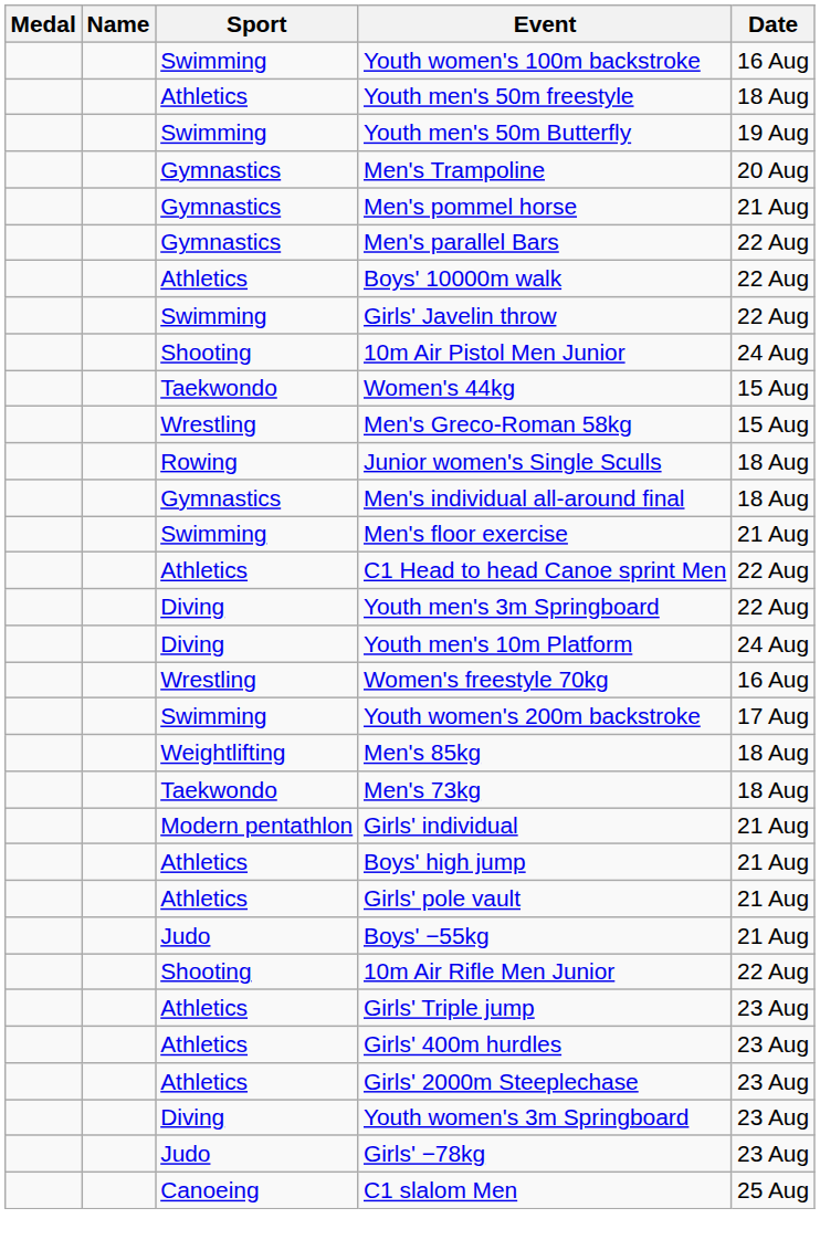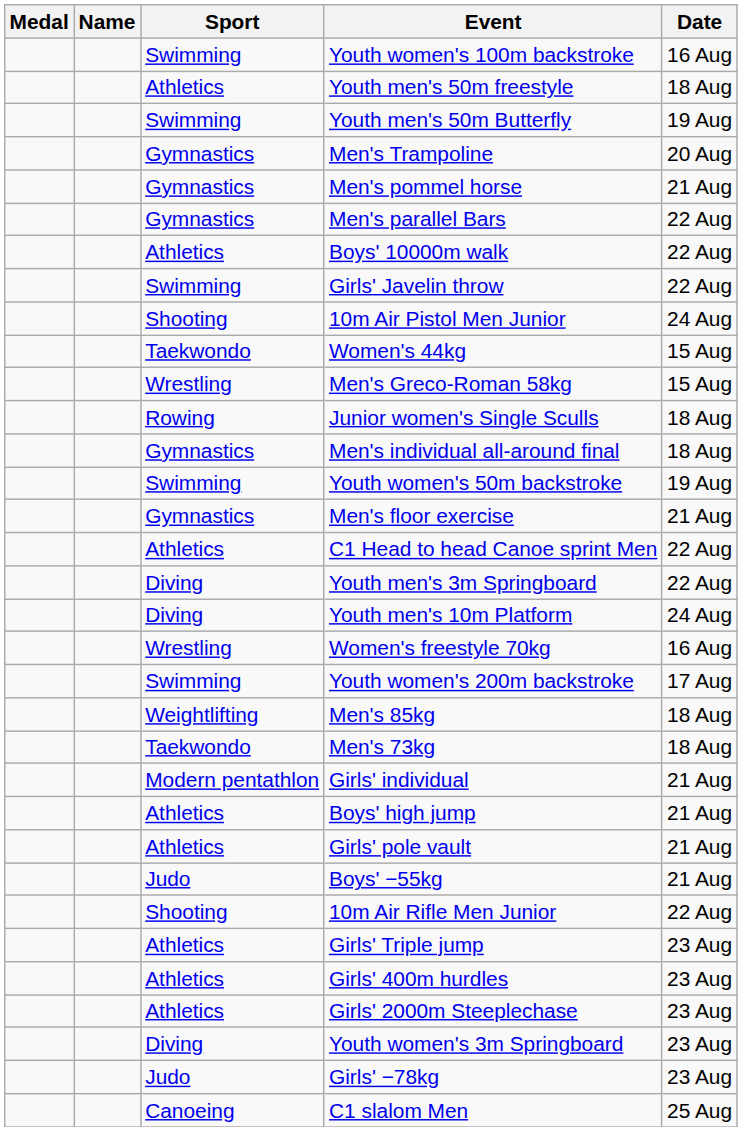 <table class="wikitable sortable" style="font-size:90%">
 <tr>
 <th>Medal</th>
 <th>Name</th>
 <th>Sport</th>
 <th>Event</th>
 <th>Date</th>
 </tr>
 <tr>
 <td></td>
 <td></td>
 <td><a href='#'>Swimming</a></td>
 <td><a href='#'>Youth women's 100m backstroke</a></td>
 <td>16 Aug</td>
 </tr>
 <tr>
 <td></td>
 <td></td>
 <td><a href='#'>Athletics</a></td>
 <td><a href='#'>Youth men's 50m freestyle</a></td>
 <td>18 Aug</td>
 </tr>
 <tr>
 <td></td>
 <td></td>
 <td><a href='#'>Swimming</a></td>
 <td><a href='#'>Youth men's 50m Butterfly</a></td>
 <td>19 Aug</td>
 </tr>
 <tr>
 <td></td>
 <td></td>
 <td><a href='#'>Gymnastics</a></td>
 <td><a href='#'>Men's Trampoline</a></td>
 <td>20 Aug</td>
 </tr>
 <tr>
 <td></td>
 <td></td>
 <td><a href='#'>Gymnastics</a></td>
 <td><a href='#'>Men's pommel horse</a></td>
 <td>21 Aug</td>
 </tr>
 <tr>
 <td></td>
 <td></td>
 <td><a href='#'>Gymnastics</a></td>
 <td><a href='#'>Men's parallel Bars</a></td>
 <td>22 Aug</td>
 </tr>
 <tr>
 <td></td>
 <td></td>
 <td><a href='#'>Athletics</a></td>
 <td><a href='#'>Boys' 10000m walk</a></td>
 <td>22 Aug</td>
 </tr>
 <tr>
 <td></td>
 <td></td>
 <td><a href='#'>Swimming</a></td>
 <td><a href='#'>Girls' Javelin throw</a></td>
 <td>22 Aug</td>
 </tr>
 <tr>
 <td></td>
 <td></td>
 <td><a href='#'>Shooting</a></td>
 <td><a href='#'>10m Air Pistol Men Junior</a></td>
 <td>24 Aug</td>
 </tr>
 <tr>
 <td></td>
 <td></td>
 <td><a href='#'>Taekwondo</a></td>
 <td><a href='#'>Women's 44kg</a></td>
 <td>15 Aug</td>
 </tr>
 <tr>
 <td></td>
 <td></td>
 <td><a href='#'>Wrestling</a></td>
 <td><a href='#'>Men's Greco-Roman 58kg</a></td>
 <td>15 Aug</td>
 </tr>
 <tr>
 <td></td>
 <td></td>
 <td><a href='#'>Rowing</a></td>
 <td><a href='#'>Junior women's Single Sculls</a></td>
 <td>18 Aug</td>
 </tr>
 <tr>
 <td></td>
 <td></td>
 <td><a href='#'>Gymnastics</a></td>
 <td><a href='#'>Men's individual all-around final</a></td>
 <td>18 Aug</td>
 </tr>
 <tr>
 <td></td>
 <td></td>
 <td><a href='#'>Swimming</a></td>
+<td><a href='#'>Youth women's 50m backstroke</a></td>
+<td>19 Aug</td>
+</tr>
+<tr>
+<td></td>
+<td></td>
+<td><a href='#'>Gymnastics</a></td>
 <td><a href='#'>Men's floor exercise</a></td>
 <td>21 Aug</td>
 </tr>
 <tr>
 <td></td>
 <td></td>
 <td><a href='#'>Athletics</a></td>
 <td><a href='#'>C1 Head to head Canoe sprint Men</a></td>
 <td>22 Aug</td>
 </tr>
 <tr>
 <td></td>
 <td></td>
 <td><a href='#'>Diving</a></td>
 <td><a href='#'>Youth men's 3m Springboard</a></td>
 <td>22 Aug</td>
 </tr>
 <tr>
 <td></td>
 <td></td>
 <td><a href='#'>Diving</a></td>
 <td><a href='#'>Youth men's 10m Platform</a></td>
 <td>24 Aug</td>
 </tr>
 <tr>
 <td></td>
 <td></td>
 <td><a href='#'>Wrestling</a></td>
 <td><a href='#'>Women's freestyle 70kg</a></td>
 <td>16 Aug</td>
 </tr>
 <tr>
 <td></td>
 <td></td>
 <td><a href='#'>Swimming</a></td>
 <td><a href='#'>Youth women's 200m backstroke</a></td>
 <td>17 Aug</td>
 </tr>
 <tr>
 <td></td>
 <td></td>
 <td><a href='#'>Weightlifting</a></td>
 <td><a href='#'>Men's 85kg</a></td>
 <td>18 Aug</td>
 </tr>
 <tr>
 <td></td>
 <td></td>
 <td><a href='#'>Taekwondo</a></td>
 <td><a href='#'>Men's 73kg</a></td>
 <td>18 Aug</td>
 </tr>
 <tr>
 <td></td>
 <td></td>
 <td><a href='#'>Modern pentathlon</a></td>
 <td><a href='#'>Girls' individual</a></td>
 <td>21 Aug</td>
 </tr>
 <tr>
 <td></td>
 <td></td>
 <td><a href='#'>Athletics</a></td>
 <td><a href='#'>Boys' high jump</a></td>
 <td>21 Aug</td>
 </tr>
 <tr>
 <td></td>
 <td></td>
 <td><a href='#'>Athletics</a></td>
 <td><a href='#'>Girls' pole vault</a></td>
 <td>21 Aug</td>
 </tr>
 <tr>
 <td></td>
 <td></td>
 <td><a href='#'>Judo</a></td>
 <td><a href='#'>Boys' −55kg</a></td>
 <td>21 Aug</td>
 </tr>
 <tr>
 <td></td>
 <td></td>
 <td><a href='#'>Shooting</a></td>
 <td><a href='#'>10m Air Rifle Men Junior</a></td>
 <td>22 Aug</td>
 </tr>
 <tr>
 <td></td>
 <td></td>
 <td><a href='#'>Athletics</a></td>
 <td><a href='#'>Girls' Triple jump</a></td>
 <td>23 Aug</td>
 </tr>
 <tr>
 <td></td>
 <td></td>
 <td><a href='#'>Athletics</a></td>
 <td><a href='#'>Girls' 400m hurdles</a></td>
 <td>23 Aug</td>
 </tr>
 <tr>
 <td></td>
 <td></td>
 <td><a href='#'>Athletics</a></td>
 <td><a href='#'>Girls' 2000m Steeplechase</a></td>
 <td>23 Aug</td>
 </tr>
 <tr>
 <td></td>
 <td></td>
 <td><a href='#'>Diving</a></td>
 <td><a href='#'>Youth women's 3m Springboard</a></td>
 <td>23 Aug</td>
 </tr>
 <tr>
 <td></td>
 <td></td>
 <td><a href='#'>Judo</a></td>
 <td><a href='#'>Girls' −78kg</a></td>
 <td>23 Aug</td>
 </tr>
 <tr>
 <td></td>
 <td></td>
 <td><a href='#'>Canoeing</a></td>
 <td><a href='#'>C1 slalom Men</a></td>
 <td>25 Aug</td>
 </tr>
 </table>
